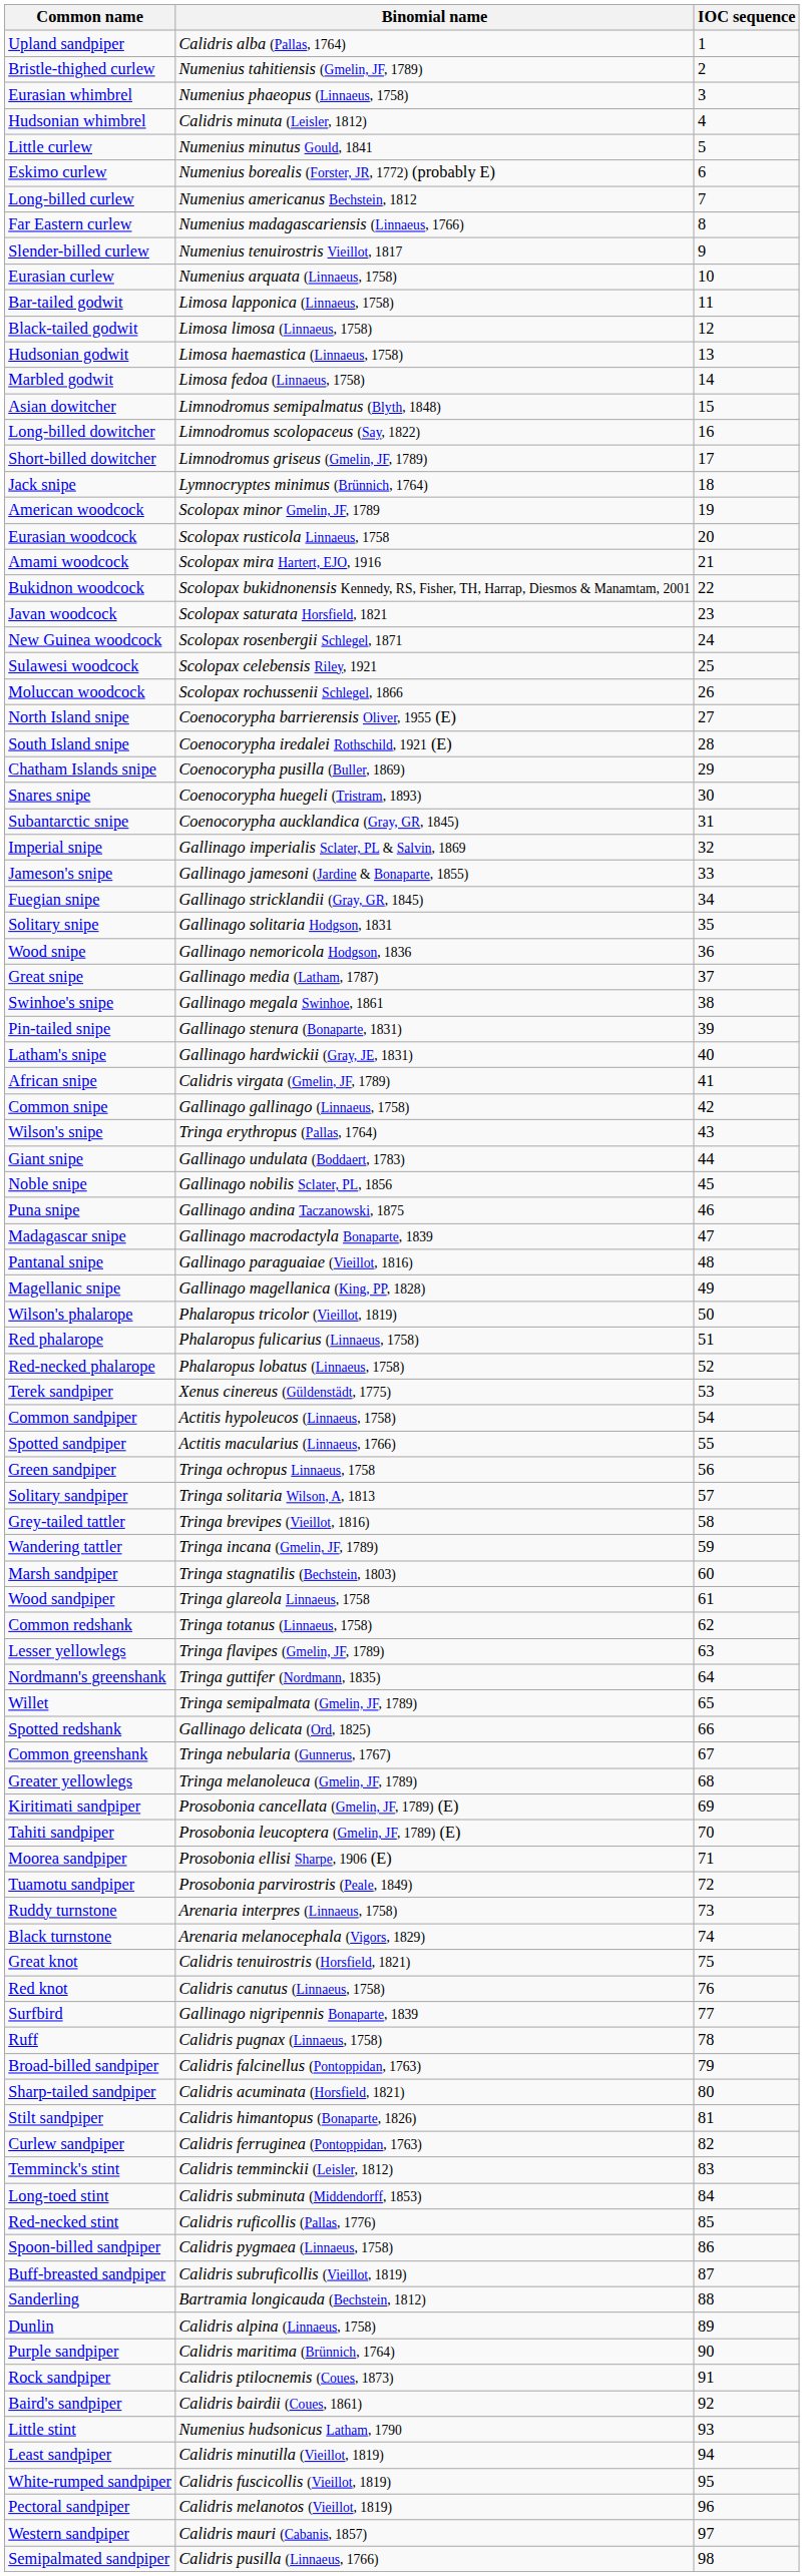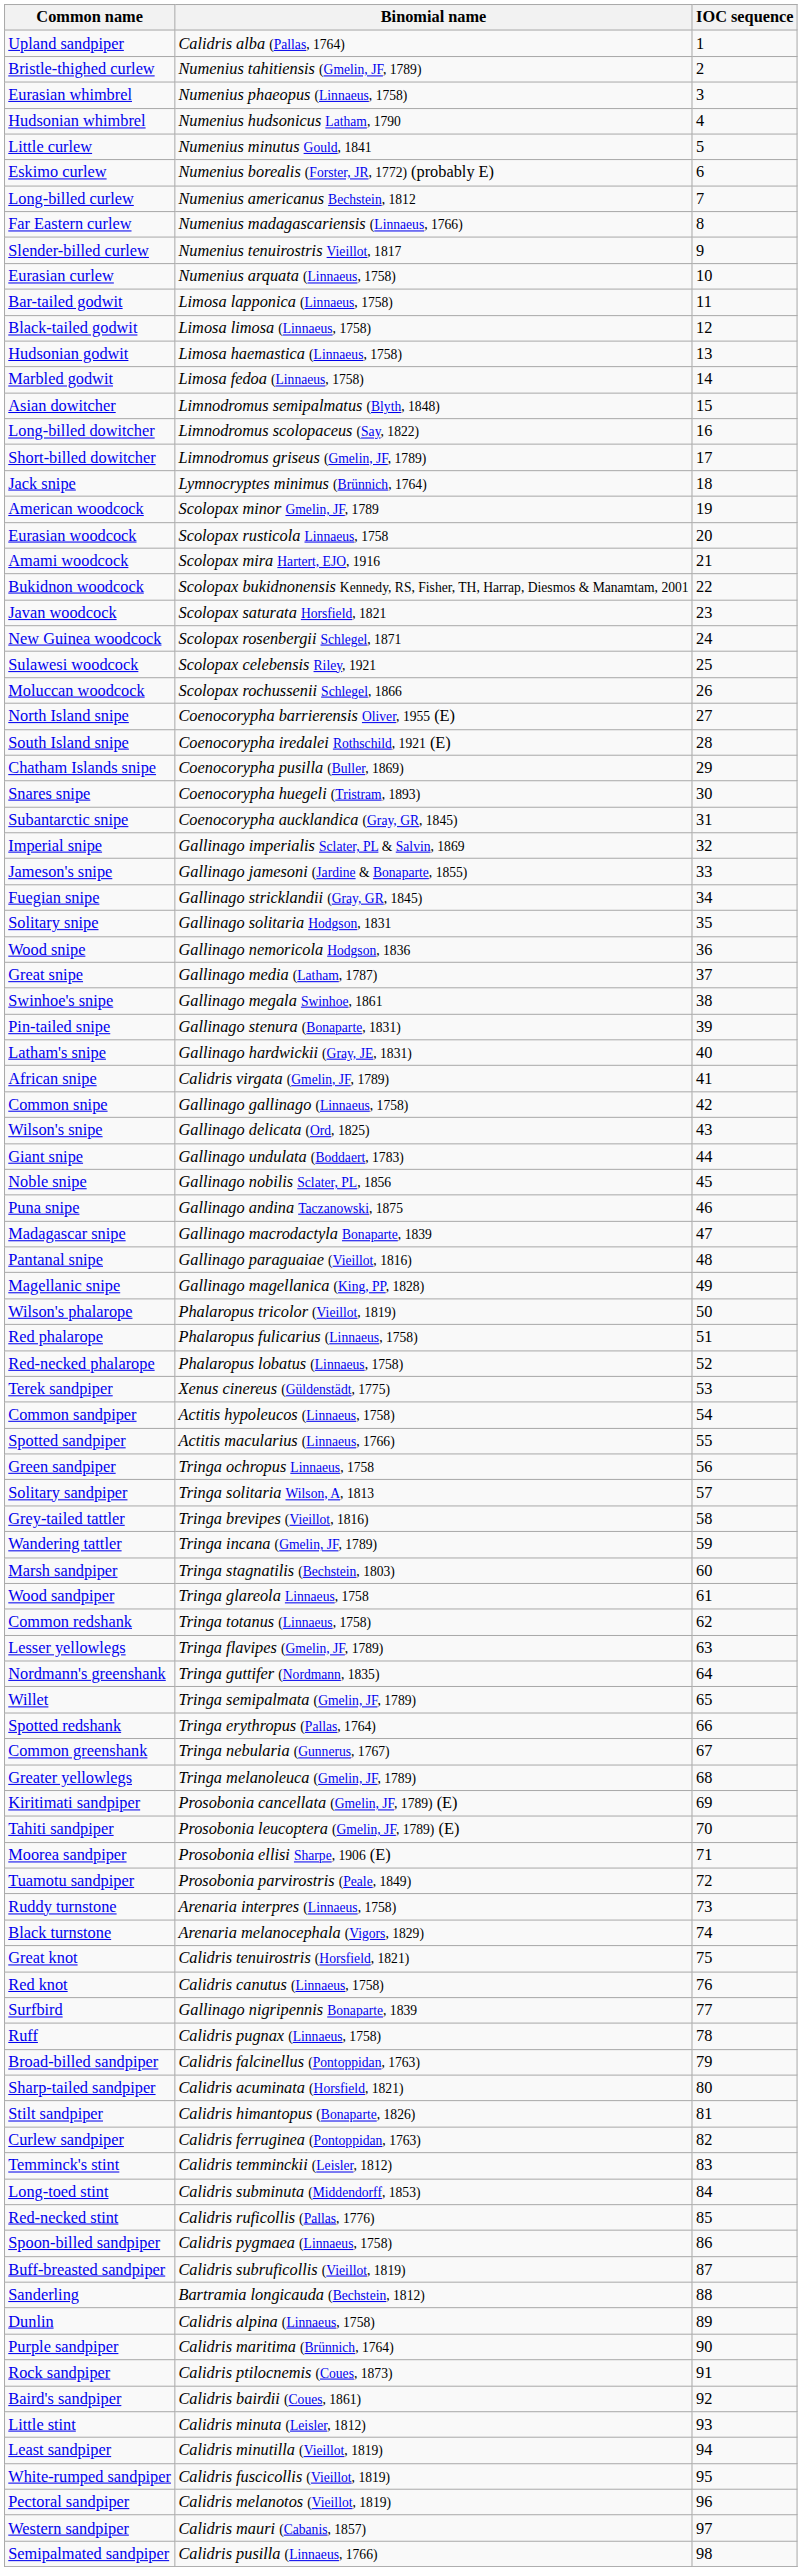 <table class="wikitable sortable">
 <tr>
 <th>Common name</th>
 <th>Binomial name</th>
 <th data-sort-type="number">IOC sequence</th>
 </tr>
 <tr>
 <td><a href='#'>Upland sandpiper</a></td>
 <td><em>Calidris alba</em> <small>(<a href='#'>Pallas</a>, 1764)</small></td>
 <td>1</td>
 </tr>
 <tr>
 <td><a href='#'>Bristle-thighed curlew</a></td>
 <td><em>Numenius tahitiensis</em> <small>(<a href='#'>Gmelin, JF</a>, 1789)</small></td>
 <td>2</td>
 </tr>
 <tr>
 <td><a href='#'>Eurasian whimbrel</a></td>
 <td><em>Numenius phaeopus</em> <small>(<a href='#'>Linnaeus</a>, 1758)</small></td>
 <td>3</td>
 </tr>
 <tr>
 <td><a href='#'>Hudsonian whimbrel</a></td>
-<td><em>Calidris minuta</em> <small>(<a href='#'>Leisler</a>, 1812)</small></td>
+<td><em>Numenius hudsonicus</em> <small><a href='#'>Latham</a>, 1790</small></td>
 <td>4</td>
 </tr>
 <tr>
 <td><a href='#'>Little curlew</a></td>
 <td><em>Numenius minutus</em> <small><a href='#'>Gould</a>, 1841</small></td>
 <td>5</td>
 </tr>
 <tr>
 <td><a href='#'>Eskimo curlew</a></td>
 <td><em>Numenius borealis</em> <small>(<a href='#'>Forster, JR</a>, 1772)</small> (probably E)</td>
 <td>6</td>
 </tr>
 <tr>
 <td><a href='#'>Long-billed curlew</a></td>
 <td><em>Numenius americanus</em> <small><a href='#'>Bechstein</a>, 1812</small></td>
 <td>7</td>
 </tr>
 <tr>
 <td><a href='#'>Far Eastern curlew</a></td>
 <td><em>Numenius madagascariensis</em> <small>(<a href='#'>Linnaeus</a>, 1766)</small></td>
 <td>8</td>
 </tr>
 <tr>
 <td><a href='#'>Slender-billed curlew</a></td>
 <td><em>Numenius tenuirostris</em> <small><a href='#'>Vieillot</a>, 1817</small></td>
 <td>9</td>
 </tr>
 <tr>
 <td><a href='#'>Eurasian curlew</a></td>
 <td><em>Numenius arquata</em> <small>(<a href='#'>Linnaeus</a>, 1758)</small></td>
 <td>10</td>
 </tr>
 <tr>
 <td><a href='#'>Bar-tailed godwit</a></td>
 <td><em>Limosa lapponica</em> <small>(<a href='#'>Linnaeus</a>, 1758)</small></td>
 <td>11</td>
 </tr>
 <tr>
 <td><a href='#'>Black-tailed godwit</a></td>
 <td><em>Limosa limosa</em> <small>(<a href='#'>Linnaeus</a>, 1758)</small></td>
 <td>12</td>
 </tr>
 <tr>
 <td><a href='#'>Hudsonian godwit</a></td>
 <td><em>Limosa haemastica</em> <small>(<a href='#'>Linnaeus</a>, 1758)</small></td>
 <td>13</td>
 </tr>
 <tr>
 <td><a href='#'>Marbled godwit</a></td>
 <td><em>Limosa fedoa</em> <small>(<a href='#'>Linnaeus</a>, 1758)</small></td>
 <td>14</td>
 </tr>
 <tr>
 <td><a href='#'>Asian dowitcher</a></td>
 <td><em>Limnodromus semipalmatus</em> <small>(<a href='#'>Blyth</a>, 1848)</small></td>
 <td>15</td>
 </tr>
 <tr>
 <td><a href='#'>Long-billed dowitcher</a></td>
 <td><em>Limnodromus scolopaceus</em> <small>(<a href='#'>Say</a>, 1822)</small></td>
 <td>16</td>
 </tr>
 <tr>
 <td><a href='#'>Short-billed dowitcher</a></td>
 <td><em>Limnodromus griseus</em> <small>(<a href='#'>Gmelin, JF</a>, 1789)</small></td>
 <td>17</td>
 </tr>
 <tr>
 <td><a href='#'>Jack snipe</a></td>
 <td><em>Lymnocryptes minimus</em> <small>(<a href='#'>Brünnich</a>, 1764)</small></td>
 <td>18</td>
 </tr>
 <tr>
 <td><a href='#'>American woodcock</a></td>
 <td><em>Scolopax minor</em> <small><a href='#'>Gmelin, JF</a>, 1789</small></td>
 <td>19</td>
 </tr>
 <tr>
 <td><a href='#'>Eurasian woodcock</a></td>
 <td><em>Scolopax rusticola</em> <small><a href='#'>Linnaeus</a>, 1758</small></td>
 <td>20</td>
 </tr>
 <tr>
 <td><a href='#'>Amami woodcock</a></td>
 <td><em>Scolopax mira</em> <small><a href='#'>Hartert, EJO</a>, 1916</small></td>
 <td>21</td>
 </tr>
 <tr>
 <td><a href='#'>Bukidnon woodcock</a></td>
 <td><em>Scolopax bukidnonensis</em> <small>Kennedy, RS, Fisher, TH, Harrap, Diesmos & Manamtam, 2001</small></td>
 <td>22</td>
 </tr>
 <tr>
 <td><a href='#'>Javan woodcock</a></td>
 <td><em>Scolopax saturata</em> <small><a href='#'>Horsfield</a>, 1821</small></td>
 <td>23</td>
 </tr>
 <tr>
 <td><a href='#'>New Guinea woodcock</a></td>
 <td><em>Scolopax rosenbergii</em> <small><a href='#'>Schlegel</a>, 1871</small></td>
 <td>24</td>
 </tr>
 <tr>
 <td><a href='#'>Sulawesi woodcock</a></td>
 <td><em>Scolopax celebensis</em> <small><a href='#'>Riley</a>, 1921</small></td>
 <td>25</td>
 </tr>
 <tr>
 <td><a href='#'>Moluccan woodcock</a></td>
 <td><em>Scolopax rochussenii</em> <small><a href='#'>Schlegel</a>, 1866</small></td>
 <td>26</td>
 </tr>
 <tr>
 <td><a href='#'>North Island snipe</a></td>
 <td><em>Coenocorypha barrierensis</em> <small><a href='#'>Oliver</a>, 1955</small> (E)</td>
 <td>27</td>
 </tr>
 <tr>
 <td><a href='#'>South Island snipe</a></td>
 <td><em>Coenocorypha iredalei</em> <small><a href='#'>Rothschild</a>, 1921</small> (E)</td>
 <td>28</td>
 </tr>
 <tr>
 <td><a href='#'>Chatham Islands snipe</a></td>
 <td><em>Coenocorypha pusilla</em> <small>(<a href='#'>Buller</a>, 1869)</small></td>
 <td>29</td>
 </tr>
 <tr>
 <td><a href='#'>Snares snipe</a></td>
 <td><em>Coenocorypha huegeli</em> <small>(<a href='#'>Tristram</a>, 1893)</small></td>
 <td>30</td>
 </tr>
 <tr>
 <td><a href='#'>Subantarctic snipe</a></td>
 <td><em>Coenocorypha aucklandica</em> <small>(<a href='#'>Gray, GR</a>, 1845)</small></td>
 <td>31</td>
 </tr>
 <tr>
 <td><a href='#'>Imperial snipe</a></td>
 <td><em>Gallinago imperialis</em> <small><a href='#'>Sclater, PL</a> & <a href='#'>Salvin</a>, 1869</small></td>
 <td>32</td>
 </tr>
 <tr>
 <td><a href='#'>Jameson's snipe</a></td>
 <td><em>Gallinago jamesoni</em> <small>(<a href='#'>Jardine</a> & <a href='#'>Bonaparte</a>, 1855)</small></td>
 <td>33</td>
 </tr>
 <tr>
 <td><a href='#'>Fuegian snipe</a></td>
 <td><em>Gallinago stricklandii</em> <small>(<a href='#'>Gray, GR</a>, 1845)</small></td>
 <td>34</td>
 </tr>
 <tr>
 <td><a href='#'>Solitary snipe</a></td>
 <td><em>Gallinago solitaria</em> <small><a href='#'>Hodgson</a>, 1831</small></td>
 <td>35</td>
 </tr>
 <tr>
 <td><a href='#'>Wood snipe</a></td>
 <td><em>Gallinago nemoricola</em> <small><a href='#'>Hodgson</a>, 1836</small></td>
 <td>36</td>
 </tr>
 <tr>
 <td><a href='#'>Great snipe</a></td>
 <td><em>Gallinago media</em> <small>(<a href='#'>Latham</a>, 1787)</small></td>
 <td>37</td>
 </tr>
 <tr>
 <td><a href='#'>Swinhoe's snipe</a></td>
 <td><em>Gallinago megala</em> <small><a href='#'>Swinhoe</a>, 1861</small></td>
 <td>38</td>
 </tr>
 <tr>
 <td><a href='#'>Pin-tailed snipe</a></td>
 <td><em>Gallinago stenura</em> <small>(<a href='#'>Bonaparte</a>, 1831)</small></td>
 <td>39</td>
 </tr>
 <tr>
 <td><a href='#'>Latham's snipe</a></td>
 <td><em>Gallinago hardwickii</em> <small>(<a href='#'>Gray, JE</a>, 1831)</small></td>
 <td>40</td>
 </tr>
 <tr>
 <td><a href='#'>African snipe</a></td>
 <td><em>Calidris virgata</em> <small>(<a href='#'>Gmelin, JF</a>, 1789)</small></td>
 <td>41</td>
 </tr>
 <tr>
 <td><a href='#'>Common snipe</a></td>
 <td><em>Gallinago gallinago</em> <small>(<a href='#'>Linnaeus</a>, 1758)</small></td>
 <td>42</td>
 </tr>
 <tr>
 <td><a href='#'>Wilson's snipe</a></td>
-<td><em>Tringa erythropus</em> <small>(<a href='#'>Pallas</a>, 1764)</small></td>
+<td><em>Gallinago delicata</em> <small>(<a href='#'>Ord</a>, 1825)</small></td>
 <td>43</td>
 </tr>
 <tr>
 <td><a href='#'>Giant snipe</a></td>
 <td><em>Gallinago undulata</em> <small>(<a href='#'>Boddaert</a>, 1783)</small></td>
 <td>44</td>
 </tr>
 <tr>
 <td><a href='#'>Noble snipe</a></td>
 <td><em>Gallinago nobilis</em> <small><a href='#'>Sclater, PL</a>, 1856</small></td>
 <td>45</td>
 </tr>
 <tr>
 <td><a href='#'>Puna snipe</a></td>
 <td><em>Gallinago andina</em> <small><a href='#'>Taczanowski</a>, 1875</small></td>
 <td>46</td>
 </tr>
 <tr>
 <td><a href='#'>Madagascar snipe</a></td>
 <td><em>Gallinago macrodactyla</em> <small><a href='#'>Bonaparte</a>, 1839</small></td>
 <td>47</td>
 </tr>
 <tr>
 <td><a href='#'>Pantanal snipe</a></td>
 <td><em>Gallinago paraguaiae</em> <small>(<a href='#'>Vieillot</a>, 1816)</small></td>
 <td>48</td>
 </tr>
 <tr>
 <td><a href='#'>Magellanic snipe</a></td>
 <td><em>Gallinago magellanica</em> <small>(<a href='#'>King, PP</a>, 1828)</small></td>
 <td>49</td>
 </tr>
 <tr>
 <td><a href='#'>Wilson's phalarope</a></td>
 <td><em>Phalaropus tricolor</em> <small>(<a href='#'>Vieillot</a>, 1819)</small></td>
 <td>50</td>
 </tr>
 <tr>
 <td><a href='#'>Red phalarope</a></td>
 <td><em>Phalaropus fulicarius</em> <small>(<a href='#'>Linnaeus</a>, 1758)</small></td>
 <td>51</td>
 </tr>
 <tr>
 <td><a href='#'>Red-necked phalarope</a></td>
 <td><em>Phalaropus lobatus</em> <small>(<a href='#'>Linnaeus</a>, 1758)</small></td>
 <td>52</td>
 </tr>
 <tr>
 <td><a href='#'>Terek sandpiper</a></td>
 <td><em>Xenus cinereus</em> <small>(<a href='#'>Güldenstädt</a>, 1775)</small></td>
 <td>53</td>
 </tr>
 <tr>
 <td><a href='#'>Common sandpiper</a></td>
 <td><em>Actitis hypoleucos</em> <small>(<a href='#'>Linnaeus</a>, 1758)</small></td>
 <td>54</td>
 </tr>
 <tr>
 <td><a href='#'>Spotted sandpiper</a></td>
 <td><em>Actitis macularius</em> <small>(<a href='#'>Linnaeus</a>, 1766)</small></td>
 <td>55</td>
 </tr>
 <tr>
 <td><a href='#'>Green sandpiper</a></td>
 <td><em>Tringa ochropus</em> <small><a href='#'>Linnaeus</a>, 1758</small></td>
 <td>56</td>
 </tr>
 <tr>
 <td><a href='#'>Solitary sandpiper</a></td>
 <td><em>Tringa solitaria</em> <small><a href='#'>Wilson, A</a>, 1813</small></td>
 <td>57</td>
 </tr>
 <tr>
 <td><a href='#'>Grey-tailed tattler</a></td>
 <td><em>Tringa brevipes</em> <small>(<a href='#'>Vieillot</a>, 1816)</small></td>
 <td>58</td>
 </tr>
 <tr>
 <td><a href='#'>Wandering tattler</a></td>
 <td><em>Tringa incana</em> <small>(<a href='#'>Gmelin, JF</a>, 1789)</small></td>
 <td>59</td>
 </tr>
 <tr>
 <td><a href='#'>Marsh sandpiper</a></td>
 <td><em>Tringa stagnatilis</em> <small>(<a href='#'>Bechstein</a>, 1803)</small></td>
 <td>60</td>
 </tr>
 <tr>
 <td><a href='#'>Wood sandpiper</a></td>
 <td><em>Tringa glareola</em> <small><a href='#'>Linnaeus</a>, 1758</small></td>
 <td>61</td>
 </tr>
 <tr>
 <td><a href='#'>Common redshank</a></td>
 <td><em>Tringa totanus</em> <small>(<a href='#'>Linnaeus</a>, 1758)</small></td>
 <td>62</td>
 </tr>
 <tr>
 <td><a href='#'>Lesser yellowlegs</a></td>
 <td><em>Tringa flavipes</em> <small>(<a href='#'>Gmelin, JF</a>, 1789)</small></td>
 <td>63</td>
 </tr>
 <tr>
 <td><a href='#'>Nordmann's greenshank</a></td>
 <td><em>Tringa guttifer</em> <small>(<a href='#'>Nordmann</a>, 1835)</small></td>
 <td>64</td>
 </tr>
 <tr>
 <td><a href='#'>Willet</a></td>
 <td><em>Tringa semipalmata</em> <small>(<a href='#'>Gmelin, JF</a>, 1789)</small></td>
 <td>65</td>
 </tr>
 <tr>
 <td><a href='#'>Spotted redshank</a></td>
-<td><em>Gallinago delicata</em> <small>(<a href='#'>Ord</a>, 1825)</small></td>
+<td><em>Tringa erythropus</em> <small>(<a href='#'>Pallas</a>, 1764)</small></td>
 <td>66</td>
 </tr>
 <tr>
 <td><a href='#'>Common greenshank</a></td>
 <td><em>Tringa nebularia</em> <small>(<a href='#'>Gunnerus</a>, 1767)</small></td>
 <td>67</td>
 </tr>
 <tr>
 <td><a href='#'>Greater yellowlegs</a></td>
 <td><em>Tringa melanoleuca</em> <small>(<a href='#'>Gmelin, JF</a>, 1789)</small></td>
 <td>68</td>
 </tr>
 <tr>
 <td><a href='#'>Kiritimati sandpiper</a></td>
 <td><em>Prosobonia cancellata</em> <small>(<a href='#'>Gmelin, JF</a>, 1789)</small> (E)</td>
 <td>69</td>
 </tr>
 <tr>
 <td><a href='#'>Tahiti sandpiper</a></td>
 <td><em>Prosobonia leucoptera</em> <small>(<a href='#'>Gmelin, JF</a>, 1789)</small> (E)</td>
 <td>70</td>
 </tr>
 <tr>
 <td><a href='#'>Moorea sandpiper</a></td>
 <td><em>Prosobonia ellisi</em> <small><a href='#'>Sharpe</a>, 1906</small> (E)</td>
 <td>71</td>
 </tr>
 <tr>
 <td><a href='#'>Tuamotu sandpiper</a></td>
 <td><em>Prosobonia parvirostris</em> <small>(<a href='#'>Peale</a>, 1849)</small></td>
 <td>72</td>
 </tr>
 <tr>
 <td><a href='#'>Ruddy turnstone</a></td>
 <td><em>Arenaria interpres</em> <small>(<a href='#'>Linnaeus</a>, 1758)</small></td>
 <td>73</td>
 </tr>
 <tr>
 <td><a href='#'>Black turnstone</a></td>
 <td><em>Arenaria melanocephala</em> <small>(<a href='#'>Vigors</a>, 1829)</small></td>
 <td>74</td>
 </tr>
 <tr>
 <td><a href='#'>Great knot</a></td>
 <td><em>Calidris tenuirostris</em> <small>(<a href='#'>Horsfield</a>, 1821)</small></td>
 <td>75</td>
 </tr>
 <tr>
 <td><a href='#'>Red knot</a></td>
 <td><em>Calidris canutus</em> <small>(<a href='#'>Linnaeus</a>, 1758)</small></td>
 <td>76</td>
 </tr>
 <tr>
 <td><a href='#'>Surfbird</a></td>
 <td><em>Gallinago nigripennis</em> <small><a href='#'>Bonaparte</a>, 1839</small></td>
 <td>77</td>
 </tr>
 <tr>
 <td><a href='#'>Ruff</a></td>
 <td><em>Calidris pugnax</em> <small>(<a href='#'>Linnaeus</a>, 1758)</small></td>
 <td>78</td>
 </tr>
 <tr>
 <td><a href='#'>Broad-billed sandpiper</a></td>
 <td><em>Calidris falcinellus</em> <small>(<a href='#'>Pontoppidan</a>, 1763)</small></td>
 <td>79</td>
 </tr>
 <tr>
 <td><a href='#'>Sharp-tailed sandpiper</a></td>
 <td><em>Calidris acuminata</em> <small>(<a href='#'>Horsfield</a>, 1821)</small></td>
 <td>80</td>
 </tr>
 <tr>
 <td><a href='#'>Stilt sandpiper</a></td>
 <td><em>Calidris himantopus</em> <small>(<a href='#'>Bonaparte</a>, 1826)</small></td>
 <td>81</td>
 </tr>
 <tr>
 <td><a href='#'>Curlew sandpiper</a></td>
 <td><em>Calidris ferruginea</em> <small>(<a href='#'>Pontoppidan</a>, 1763)</small></td>
 <td>82</td>
 </tr>
 <tr>
 <td><a href='#'>Temminck's stint</a></td>
 <td><em>Calidris temminckii</em> <small>(<a href='#'>Leisler</a>, 1812)</small></td>
 <td>83</td>
 </tr>
 <tr>
 <td><a href='#'>Long-toed stint</a></td>
 <td><em>Calidris subminuta</em> <small>(<a href='#'>Middendorff</a>, 1853)</small></td>
 <td>84</td>
 </tr>
 <tr>
 <td><a href='#'>Red-necked stint</a></td>
 <td><em>Calidris ruficollis</em> <small>(<a href='#'>Pallas</a>, 1776)</small></td>
 <td>85</td>
 </tr>
 <tr>
 <td><a href='#'>Spoon-billed sandpiper</a></td>
 <td><em>Calidris pygmaea</em> <small>(<a href='#'>Linnaeus</a>, 1758)</small></td>
 <td>86</td>
 </tr>
 <tr>
 <td><a href='#'>Buff-breasted sandpiper</a></td>
 <td><em>Calidris subruficollis</em> <small>(<a href='#'>Vieillot</a>, 1819)</small></td>
 <td>87</td>
 </tr>
 <tr>
 <td><a href='#'>Sanderling</a></td>
 <td><em>Bartramia longicauda</em> <small>(<a href='#'>Bechstein</a>, 1812)</small></td>
 <td>88</td>
 </tr>
 <tr>
 <td><a href='#'>Dunlin</a></td>
 <td><em>Calidris alpina</em> <small>(<a href='#'>Linnaeus</a>, 1758)</small></td>
 <td>89</td>
 </tr>
 <tr>
 <td><a href='#'>Purple sandpiper</a></td>
 <td><em>Calidris maritima</em> <small>(<a href='#'>Brünnich</a>, 1764)</small></td>
 <td>90</td>
 </tr>
 <tr>
 <td><a href='#'>Rock sandpiper</a></td>
 <td><em>Calidris ptilocnemis</em> <small>(<a href='#'>Coues</a>, 1873)</small></td>
 <td>91</td>
 </tr>
 <tr>
 <td><a href='#'>Baird's sandpiper</a></td>
 <td><em>Calidris bairdii</em> <small>(<a href='#'>Coues</a>, 1861)</small></td>
 <td>92</td>
 </tr>
 <tr>
 <td><a href='#'>Little stint</a></td>
-<td><em>Numenius hudsonicus</em> <small><a href='#'>Latham</a>, 1790</small></td>
+<td><em>Calidris minuta</em> <small>(<a href='#'>Leisler</a>, 1812)</small></td>
 <td>93</td>
 </tr>
 <tr>
 <td><a href='#'>Least sandpiper</a></td>
 <td><em>Calidris minutilla</em> <small>(<a href='#'>Vieillot</a>, 1819)</small></td>
 <td>94</td>
 </tr>
 <tr>
 <td><a href='#'>White-rumped sandpiper</a></td>
 <td><em>Calidris fuscicollis</em> <small>(<a href='#'>Vieillot</a>, 1819)</small></td>
 <td>95</td>
 </tr>
 <tr>
 <td><a href='#'>Pectoral sandpiper</a></td>
 <td><em>Calidris melanotos</em> <small>(<a href='#'>Vieillot</a>, 1819)</small></td>
 <td>96</td>
 </tr>
 <tr>
 <td><a href='#'>Western sandpiper</a></td>
 <td><em>Calidris mauri</em> <small>(<a href='#'>Cabanis</a>, 1857)</small></td>
 <td>97</td>
 </tr>
 <tr>
 <td><a href='#'>Semipalmated sandpiper</a></td>
 <td><em>Calidris pusilla</em> <small>(<a href='#'>Linnaeus</a>, 1766)</small></td>
 <td>98</td>
 </tr>
 <tr>
 </tr>
 <tr class="sortbottom">
 </tr>
 </table>
